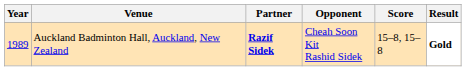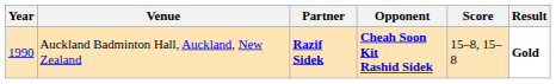 <table class="sortable wikitable" style="font-size: 90%;">
 <tr>
 <th>Year</th>
 <th>Venue</th>
 <th>Partner</th>
 <th>Opponent</th>
 <th>Score</th>
 <th>Result</th>
 </tr>
 <tr style="background:#FFE4B5">
-<td align="center"><a href='#'>1989</a></td>
+<td align="center"><a href='#'>1990</a></td>
 <td align="left">Auckland Badminton Hall, <a href='#'>Auckland</a>, <a href='#'>New Zealand</a></td>
 <td align="left"><strong> <a href='#'>Razif Sidek</a></strong></td>
-<td align="left"> <a href='#'>Cheah Soon Kit</a> <br>  <a href='#'>Rashid Sidek</a></td>
+<td align="left"><strong> <a href='#'>Cheah Soon Kit</a> <br>  <a href='#'>Rashid Sidek</a></strong></td>
 <td align="left">15–8, 15–8</td>
 <td style="text-align:left; background:white"> <strong>Gold</strong></td>
 </tr>
 </table>
